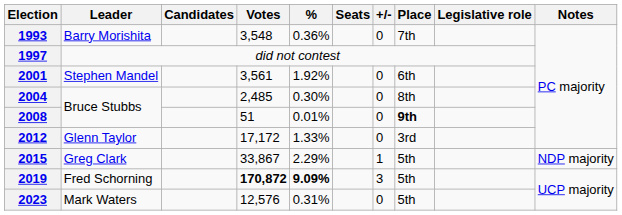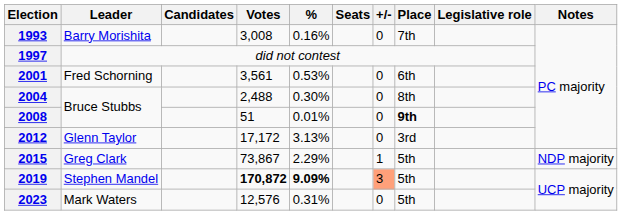 <table class="wikitable" style="text-align: left;">
 <tr>
 <th>Election</th>
 <th>Leader</th>
 <th>Candidates</th>
 <th>Votes</th>
 <th>%</th>
 <th>Seats</th>
 <th>+/-</th>
 <th>Place</th>
 <th>Legislative role</th>
 <th>Notes</th>
 </tr>
 <tr>
 <th><a href='#'>1993</a> </th>
 <td><a href='#'>Barry Morishita</a></td>
 <td></td>
-<td>3,548</td>
-<td>0.36%</td>
+<td>3,008</td>
+<td>0.16%</td>
 <td></td>
 <td> 0</td>
 <td> 7th</td>
 <td></td>
 <td rowspan=6><a href='#'>PC</a> majority</td>
 </tr>
 <tr>
 <th><a href='#'>1997</a></th>
 <td colspan=8 align=center><em>did not contest</em></td>
 </tr>
 <tr>
 <th><a href='#'>2001</a></th>
-<td><a href='#'>Stephen Mandel</a></td>
+<td>Fred Schorning</td>
 <td></td>
 <td>3,561</td>
-<td>1.92%</td>
+<td>0.53%</td>
 <td></td>
 <td> 0</td>
 <td> 6th</td>
 <td></td>
 </tr>
 <tr>
 <th><a href='#'>2004</a></th>
 <td rowspan=2>Bruce Stubbs</td>
 <td></td>
-<td>2,485</td>
+<td>2,488</td>
 <td>0.30%</td>
 <td></td>
 <td> 0</td>
 <td> 8th</td>
 <td></td>
 </tr>
 <tr>
 <th><a href='#'>2008</a></th>
 <td></td>
 <td>51</td>
 <td>0.01%</td>
 <td></td>
 <td> 0</td>
 <td><strong> 9th</strong></td>
 <td></td>
 </tr>
 <tr>
 <th><a href='#'>2012</a></th>
 <td><a href='#'>Glenn Taylor</a></td>
 <td></td>
 <td>17,172</td>
-<td>1.33%</td>
+<td>3.13%</td>
 <td></td>
 <td> 0</td>
 <td> 3rd</td>
 <td></td>
 </tr>
 <tr>
 <th><a href='#'>2015</a></th>
 <td><a href='#'>Greg Clark</a></td>
 <td></td>
-<td>33,867</td>
+<td>73,867</td>
 <td>2.29%</td>
 <td></td>
 <td> 1</td>
 <td> 5th</td>
 <td></td>
 <td><a href='#'>NDP</a> majority</td>
 </tr>
 <tr>
 <th><a href='#'>2019</a></th>
-<td>Fred Schorning</td>
+<td><a href='#'>Stephen Mandel</a></td>
 <td></td>
 <td><strong>170,872</strong></td>
 <td><strong>9.09%</strong></td>
 <td></td>
-<td> 3</td>
+<td style="background: lightsalmon;"> 3</td>
 <td> 5th</td>
 <td></td>
 <td rowspan=2><a href='#'>UCP</a> majority</td>
 </tr>
 <tr>
 <th><a href='#'>2023</a></th>
 <td>Mark Waters</td>
 <td></td>
 <td>12,576</td>
 <td>0.31%</td>
 <td></td>
 <td> 0</td>
 <td> 5th</td>
 <td></td>
 </tr>
 </table>
